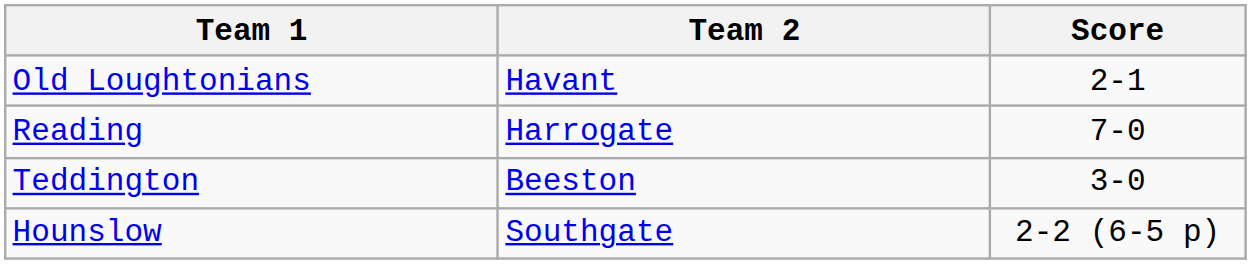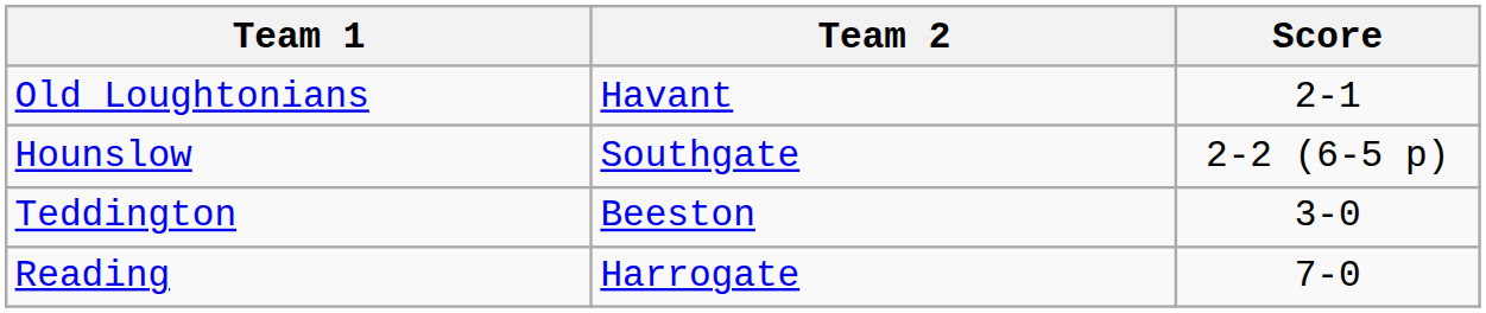 <table class="wikitable" style="font-size: 100%">
 <tr>
 <th width=200>Team 1</th>
 <th width=200>Team 2</th>
 <th width=100>Score</th>
 </tr>
 <tr>
 <td><a href='#'>Old Loughtonians</a></td>
 <td><a href='#'>Havant</a></td>
 <td align=center>2-1</td>
 </tr>
 <tr>
-<td><a href='#'>Reading</a></td>
-<td><a href='#'>Harrogate</a></td>
-<td align=center>7-0</td>
+<td><a href='#'>Hounslow</a></td>
+<td><a href='#'>Southgate</a></td>
+<td align=center>2-2 (6-5 p)</td>
 </tr>
 <tr>
 <td><a href='#'>Teddington</a></td>
 <td><a href='#'>Beeston</a></td>
 <td align=center>3-0</td>
 </tr>
 <tr>
-<td><a href='#'>Hounslow</a></td>
-<td><a href='#'>Southgate</a></td>
-<td align=center>2-2 (6-5 p)</td>
+<td><a href='#'>Reading</a></td>
+<td><a href='#'>Harrogate</a></td>
+<td align=center>7-0</td>
 </tr>
 </table>
